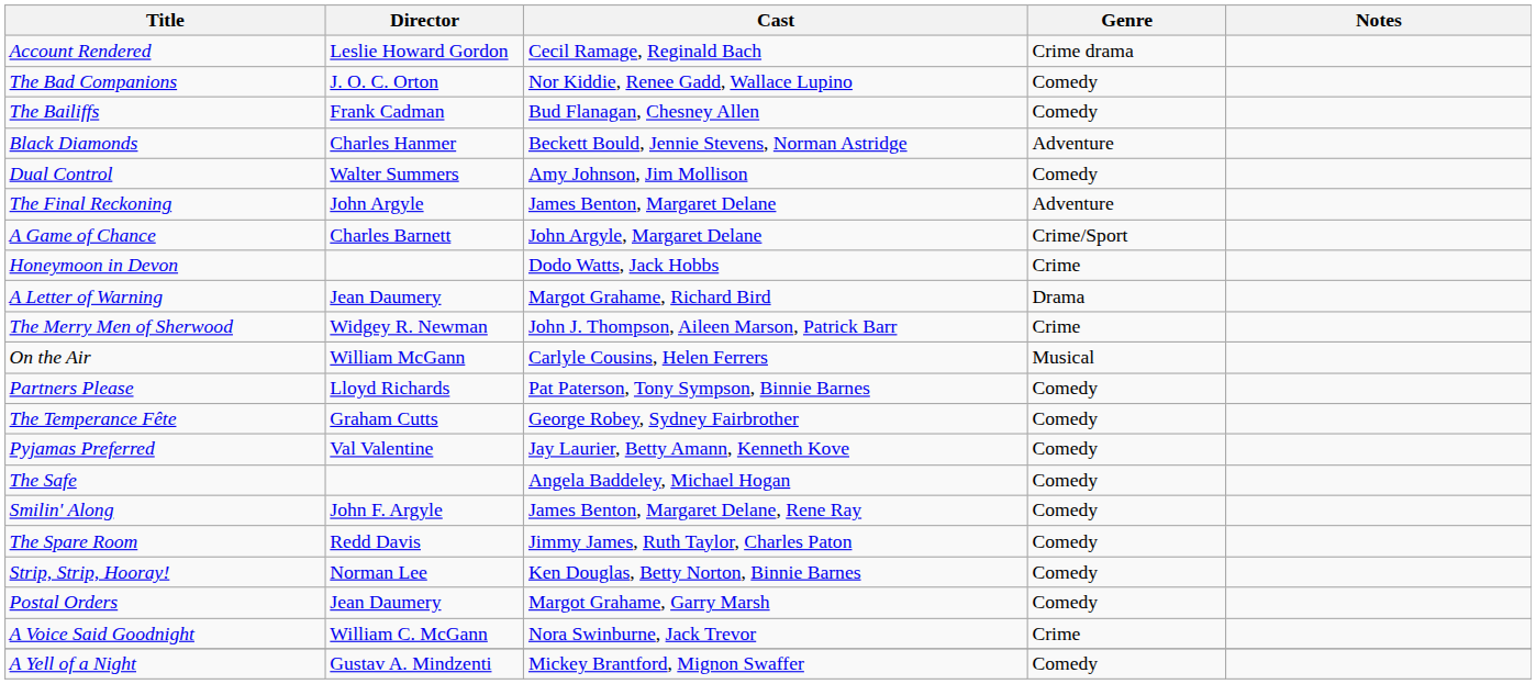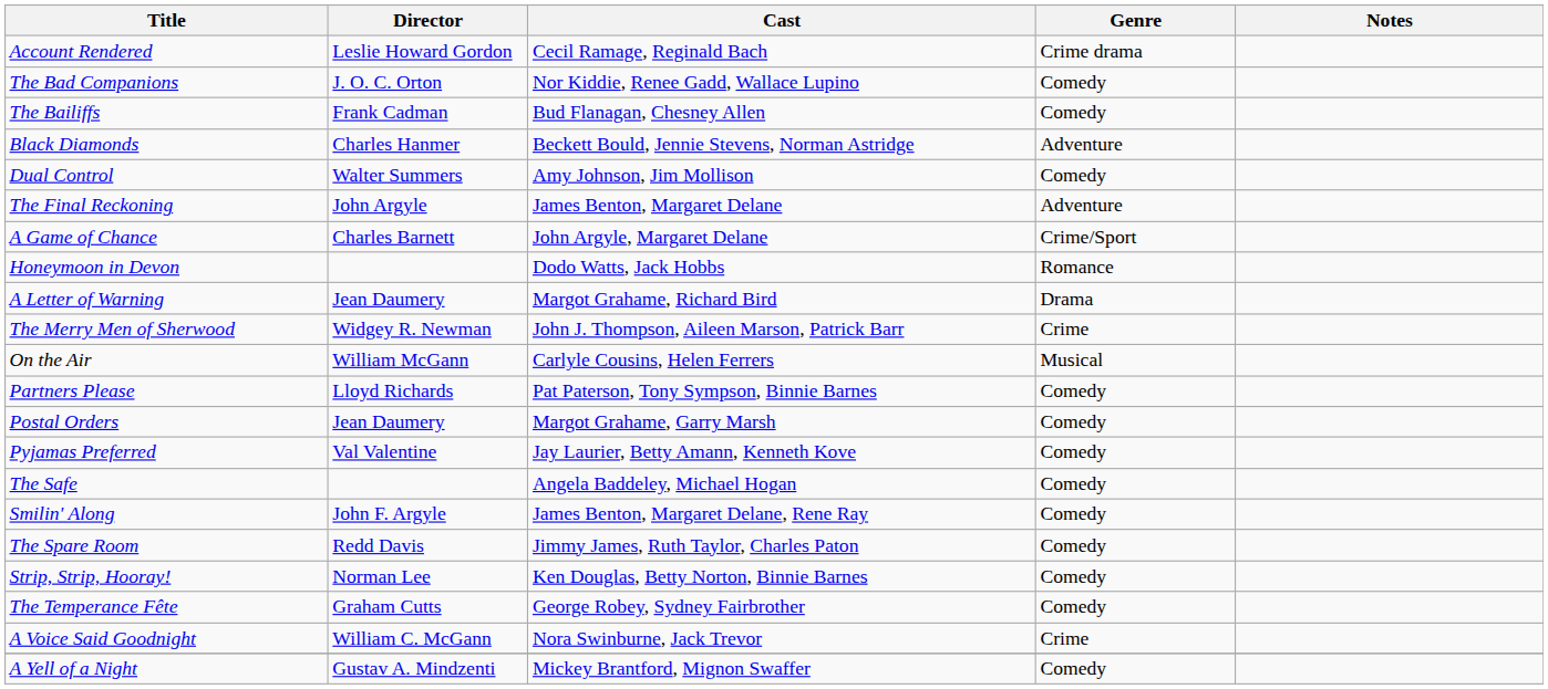 <table class="wikitable" style="width:100%;">
 <tr>
 <th style="width:21%;">Title</th>
 <th style="width:13%;">Director</th>
 <th style="width:33%;">Cast</th>
 <th style="width:13%;">Genre</th>
 <th style="width:20%;">Notes</th>
 </tr>
 <tr>
 <td><em><a href='#'>Account Rendered</a></em></td>
 <td><a href='#'>Leslie Howard Gordon</a></td>
 <td><a href='#'>Cecil Ramage</a>, <a href='#'>Reginald Bach</a></td>
 <td>Crime drama</td>
 <td></td>
 </tr>
 <tr>
 <td><em><a href='#'>The Bad Companions</a></em></td>
 <td><a href='#'>J. O. C. Orton</a></td>
 <td><a href='#'>Nor Kiddie</a>, <a href='#'>Renee Gadd</a>, <a href='#'>Wallace Lupino</a></td>
 <td>Comedy</td>
 <td></td>
 </tr>
 <tr>
 <td><em><a href='#'>The Bailiffs</a></em></td>
 <td><a href='#'>Frank Cadman</a></td>
 <td><a href='#'>Bud Flanagan</a>, <a href='#'>Chesney Allen</a></td>
 <td>Comedy</td>
 <td></td>
 </tr>
 <tr>
 <td><em><a href='#'>Black Diamonds</a></em></td>
 <td><a href='#'>Charles Hanmer</a></td>
 <td><a href='#'>Beckett Bould</a>, <a href='#'>Jennie Stevens</a>, <a href='#'>Norman Astridge</a></td>
 <td>Adventure</td>
 <td></td>
 </tr>
 <tr>
 <td><em><a href='#'>Dual Control</a></em></td>
 <td><a href='#'>Walter Summers</a></td>
 <td><a href='#'>Amy Johnson</a>, <a href='#'>Jim Mollison</a></td>
 <td>Comedy</td>
 <td></td>
 </tr>
 <tr>
 <td><em><a href='#'>The Final Reckoning</a></em></td>
 <td><a href='#'>John Argyle</a></td>
 <td><a href='#'>James Benton</a>, <a href='#'>Margaret Delane</a></td>
 <td>Adventure</td>
 <td></td>
 </tr>
 <tr>
 <td><em><a href='#'>A Game of Chance</a></em></td>
 <td><a href='#'>Charles Barnett</a></td>
 <td><a href='#'>John Argyle</a>, <a href='#'>Margaret Delane</a></td>
 <td>Crime/Sport</td>
 <td></td>
 </tr>
 <tr>
 <td><em><a href='#'>Honeymoon in Devon</a></em></td>
 <td></td>
 <td><a href='#'>Dodo Watts</a>, <a href='#'>Jack Hobbs</a></td>
-<td>Crime</td>
+<td>Romance</td>
 <td></td>
 </tr>
 <tr>
 <td><em><a href='#'>A Letter of Warning</a></em></td>
 <td><a href='#'>Jean Daumery</a></td>
 <td><a href='#'>Margot Grahame</a>, <a href='#'>Richard Bird</a></td>
 <td>Drama</td>
 <td></td>
 </tr>
 <tr>
 <td><em><a href='#'>The Merry Men of Sherwood</a></em></td>
 <td><a href='#'>Widgey R. Newman</a></td>
 <td><a href='#'>John J. Thompson</a>, <a href='#'>Aileen Marson</a>, <a href='#'>Patrick Barr</a></td>
 <td>Crime</td>
 <td></td>
 </tr>
 <tr>
 <td><em>On the Air</em></td>
 <td><a href='#'>William McGann</a></td>
 <td><a href='#'>Carlyle Cousins</a>, <a href='#'>Helen Ferrers</a></td>
 <td>Musical</td>
 <td></td>
 </tr>
 <tr>
 <td><em><a href='#'>Partners Please</a></em></td>
 <td><a href='#'>Lloyd Richards</a></td>
 <td><a href='#'>Pat Paterson</a>, <a href='#'>Tony Sympson</a>, <a href='#'>Binnie Barnes</a></td>
 <td>Comedy</td>
 <td></td>
 </tr>
 <tr>
-<td><em><a href='#'>The Temperance Fête</a></em></td>
-<td><a href='#'>Graham Cutts</a></td>
-<td><a href='#'>George Robey</a>, <a href='#'>Sydney Fairbrother</a></td>
+<td><em><a href='#'>Postal Orders</a></em></td>
+<td><a href='#'>Jean Daumery</a></td>
+<td><a href='#'>Margot Grahame</a>, <a href='#'>Garry Marsh</a></td>
 <td>Comedy</td>
 <td></td>
 </tr>
 <tr>
 <td><em><a href='#'>Pyjamas Preferred</a></em></td>
 <td><a href='#'>Val Valentine</a></td>
 <td><a href='#'>Jay Laurier</a>, <a href='#'>Betty Amann</a>, <a href='#'>Kenneth Kove</a></td>
 <td>Comedy</td>
 <td></td>
 </tr>
 <tr>
 <td><em><a href='#'>The Safe</a></em></td>
 <td></td>
 <td><a href='#'>Angela Baddeley</a>, <a href='#'>Michael Hogan</a></td>
 <td>Comedy</td>
 <td></td>
 </tr>
 <tr>
 <td><em><a href='#'>Smilin' Along</a></em></td>
 <td><a href='#'>John F. Argyle</a></td>
 <td><a href='#'>James Benton</a>, <a href='#'>Margaret Delane</a>, <a href='#'>Rene Ray</a></td>
 <td>Comedy</td>
 <td></td>
 </tr>
 <tr>
 <td><em><a href='#'>The Spare Room</a></em></td>
 <td><a href='#'>Redd Davis</a></td>
 <td><a href='#'>Jimmy James</a>, <a href='#'>Ruth Taylor</a>, <a href='#'>Charles Paton</a></td>
 <td>Comedy</td>
 <td></td>
 </tr>
 <tr>
 <td><em><a href='#'>Strip, Strip, Hooray!</a></em></td>
 <td><a href='#'>Norman Lee</a></td>
 <td><a href='#'>Ken Douglas</a>, <a href='#'>Betty Norton</a>, <a href='#'>Binnie Barnes</a></td>
 <td>Comedy</td>
 <td></td>
 </tr>
 <tr>
-<td><em><a href='#'>Postal Orders</a></em></td>
-<td><a href='#'>Jean Daumery</a></td>
-<td><a href='#'>Margot Grahame</a>, <a href='#'>Garry Marsh</a></td>
+<td><em><a href='#'>The Temperance Fête</a></em></td>
+<td><a href='#'>Graham Cutts</a></td>
+<td><a href='#'>George Robey</a>, <a href='#'>Sydney Fairbrother</a></td>
 <td>Comedy</td>
 <td></td>
 </tr>
 <tr>
 <td><em><a href='#'>A Voice Said Goodnight</a></em></td>
 <td><a href='#'>William C. McGann</a></td>
 <td><a href='#'>Nora Swinburne</a>, <a href='#'>Jack Trevor</a></td>
 <td>Crime</td>
 <td></td>
 </tr>
 <tr>
 </tr>
 <tr>
 <td><em><a href='#'>A Yell of a Night</a></em></td>
 <td><a href='#'>Gustav A. Mindzenti</a></td>
 <td><a href='#'>Mickey Brantford</a>, <a href='#'>Mignon Swaffer</a></td>
 <td>Comedy</td>
 <td></td>
 </tr>
 </table>
